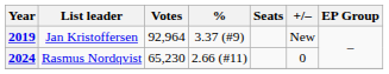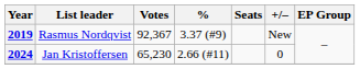 <table class="wikitable" style="text-align:center">
 <tr>
 <th>Year</th>
 <th>List leader</th>
 <th>Votes</th>
 <th>%</th>
 <th>Seats</th>
 <th>+/–</th>
 <th>EP Group</th>
 </tr>
 <tr>
 <th><a href='#'>2019</a></th>
-<td><a href='#'>Jan Kristoffersen</a></td>
-<td>92,964</td>
+<td><a href='#'>Rasmus Nordqvist</a></td>
+<td>92,367</td>
 <td>3.37 (#9)</td>
 <td></td>
 <td>New</td>
 <td rowspan=2>–</td>
 </tr>
 <tr>
 <th><a href='#'>2024</a></th>
-<td><a href='#'>Rasmus Nordqvist</a></td>
+<td><a href='#'>Jan Kristoffersen</a></td>
 <td>65,230</td>
 <td>2.66 (#11)</td>
 <td></td>
 <td> 0</td>
 </tr>
 <tr>
 </tr>
 </table>
